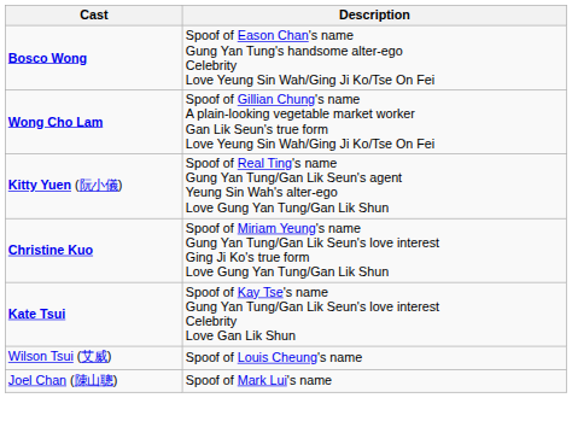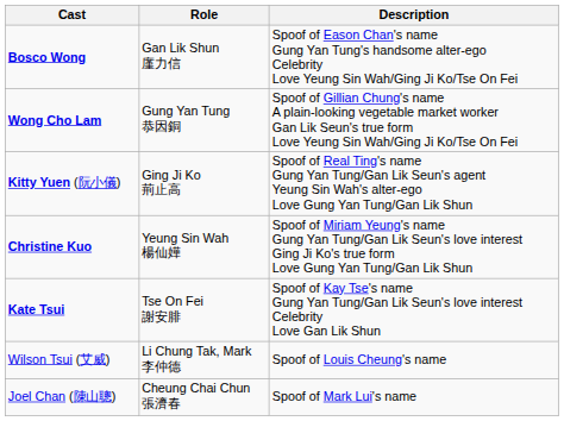 <table class="wikitable" width="55%">
 <tr>
 <th>Cast</th>
+<th>Role</th>
 <th>Description</th>
 </tr>
 <tr>
 <td><strong><a href='#'>Bosco Wong</a></strong></td>
+<td>Gan Lik Shun <br> 廑力信</td>
 <td>Spoof of <a href='#'>Eason Chan</a>'s name<br>Gung Yan Tung's handsome alter-ego <br> Celebrity <br> Love Yeung Sin Wah/Ging Ji Ko/Tse On Fei</td>
 </tr>
 <tr>
 <td><strong><a href='#'>Wong Cho Lam</a></strong></td>
+<td>Gung Yan Tung <br> 恭因銅</td>
 <td>Spoof of <a href='#'>Gillian Chung</a>'s name<br>A plain-looking vegetable market worker <br> Gan Lik Seun's true form <br> Love Yeung Sin Wah/Ging Ji Ko/Tse On Fei</td>
 </tr>
 <tr>
 <td><strong><a href='#'>Kitty Yuen</a></strong> (<a href='#'>阮小儀</a>)</td>
+<td>Ging Ji Ko <br> 荊止高</td>
 <td>Spoof of <a href='#'>Real Ting</a>'s name<br>Gung Yan Tung/Gan Lik Seun's agent <br> Yeung Sin Wah's alter-ego <br> Love Gung Yan Tung/Gan Lik Shun</td>
 </tr>
 <tr>
 <td><strong><a href='#'>Christine Kuo</a></strong></td>
+<td>Yeung Sin Wah <br> 楊仙嬅</td>
 <td>Spoof of <a href='#'>Miriam Yeung</a>'s name<br>Gung Yan Tung/Gan Lik Seun's love interest <br> Ging Ji Ko's true form <br> Love Gung Yan Tung/Gan Lik Shun</td>
 </tr>
 <tr>
 <td><strong><a href='#'>Kate Tsui</a></strong></td>
+<td>Tse On Fei <br> 謝安腓</td>
 <td>Spoof of <a href='#'>Kay Tse</a>'s name<br>Gung Yan Tung/Gan Lik Seun's love interest <br> Celebrity <br> Love Gan Lik Shun</td>
 </tr>
 <tr>
 <td><a href='#'>Wilson Tsui</a> (<a href='#'>艾威</a>)</td>
+<td>Li Chung Tak, Mark <br> 李仲德</td>
 <td>Spoof of <a href='#'>Louis Cheung</a>'s name</td>
 </tr>
 <tr>
 <td><a href='#'>Joel Chan</a> (<a href='#'>陳山聰</a>)</td>
+<td>Cheung Chai Chun <br> 張濟春</td>
 <td>Spoof of <a href='#'>Mark Lui</a>'s name</td>
 </tr>
 </table>
